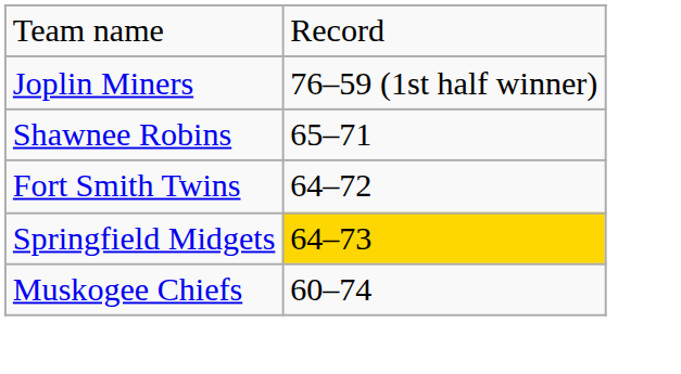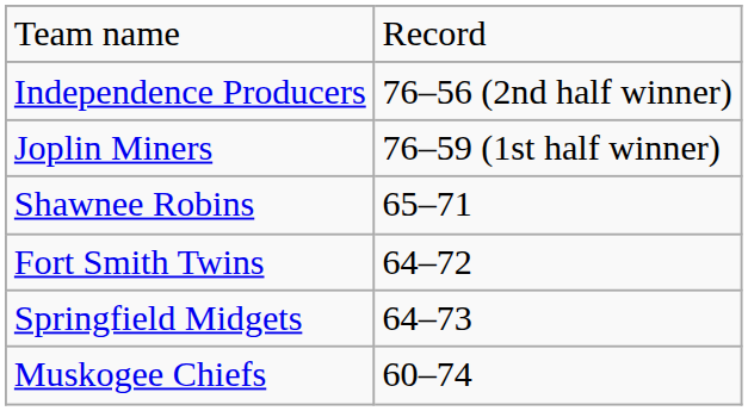 <table class="wikitable">
 <tr>
 <td>Team name</td>
 <td>Record</td>
+</tr>
+<tr>
+<td><a href='#'>Independence Producers</a></td>
+<td>76–56 (2nd half winner)</td>
 </tr>
 <tr>
 <td><a href='#'>Joplin Miners</a></td>
 <td>76–59 (1st half winner)</td>
 </tr>
 <tr>
 <td><a href='#'>Shawnee Robins</a></td>
 <td>65–71</td>
 </tr>
 <tr>
 <td><a href='#'>Fort Smith Twins</a></td>
 <td>64–72</td>
 </tr>
 <tr>
 <td><a href='#'>Springfield Midgets</a></td>
-<td style="background: gold;">64–73</td>
+<td>64–73</td>
 </tr>
 <tr>
 <td><a href='#'>Muskogee Chiefs</a></td>
 <td>60–74</td>
 </tr>
 </table>
